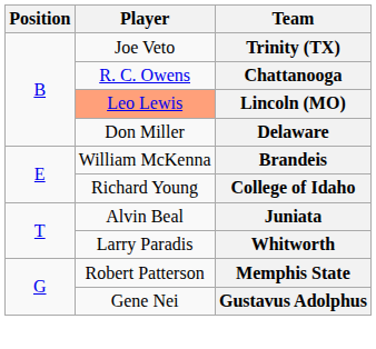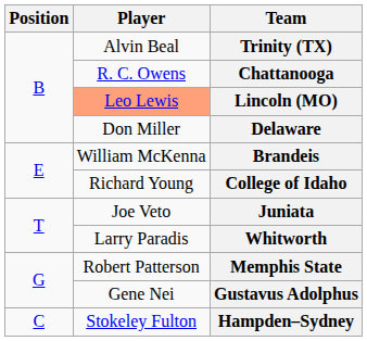 <table class="wikitable">
 <tr>
 <th>Position</th>
 <th>Player</th>
 <th>Team</th>
 </tr>
 <tr style="text-align:center;">
 <td rowspan="4"><a href='#'>B</a></td>
-<td>Joe Veto</td>
+<td>Alvin Beal</td>
 <th Style = >Trinity (TX)</th>
 </tr>
 <tr style="text-align:center;">
 <td><a href='#'>R. C. Owens</a></td>
 <th Style = >Chattanooga</th>
 </tr>
 <tr style="text-align:center;">
 <td style="background: lightsalmon;"><a href='#'>Leo Lewis</a></td>
 <th Style = >Lincoln (MO)</th>
 </tr>
 <tr style="text-align:center;">
 <td>Don Miller</td>
 <th Style = >Delaware</th>
 </tr>
 <tr style="text-align:center;">
 <td rowspan="2"><a href='#'>E</a></td>
 <td>William McKenna</td>
 <th Style = >Brandeis</th>
 </tr>
 <tr style="text-align:center;">
 <td>Richard Young</td>
 <th Style = >College of Idaho</th>
 </tr>
 <tr style="text-align:center;">
 <td rowspan="2"><a href='#'>T</a></td>
-<td>Alvin Beal</td>
+<td>Joe Veto</td>
 <th Style = >Juniata</th>
 </tr>
 <tr style="text-align:center;">
 <td>Larry Paradis</td>
 <th Style = >Whitworth</th>
 </tr>
 <tr style="text-align:center;">
 <td rowspan="2"><a href='#'>G</a></td>
 <td>Robert Patterson</td>
 <th Style = >Memphis State</th>
 </tr>
 <tr style="text-align:center;">
 <td>Gene Nei</td>
 <th Style = >Gustavus Adolphus</th>
 </tr>
+<tr style="text-align:center;">
+<td><a href='#'>C</a></td>
+<td><a href='#'>Stokeley Fulton</a></td>
+<th Style = >Hampden–Sydney</th>
+</tr>
 </table>
